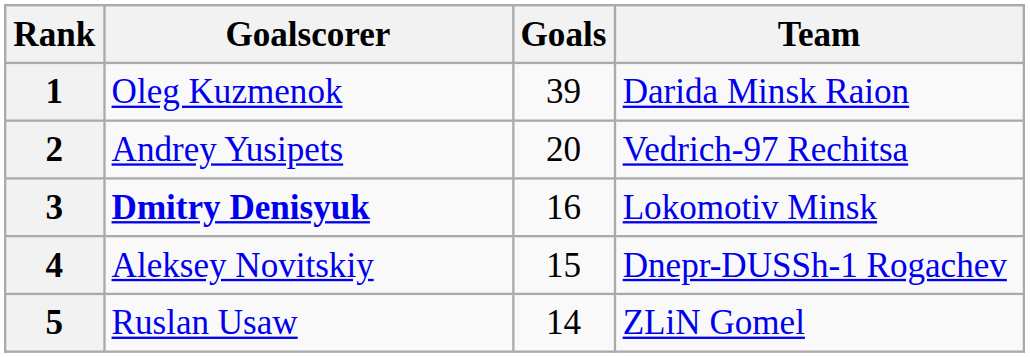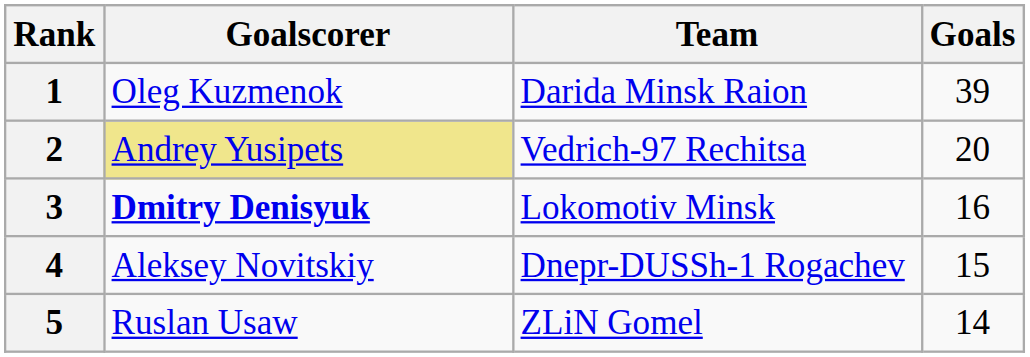 <table class="wikitable" style="font-size: 95%;">
 <tr bgcolor="#CCCCCC" align="center">
 <th>Rank</th>
 <th width=170>Goalscorer</th>
+<th width=170>Team</th>
 <th>Goals</th>
-<th width=170>Team</th>
 </tr>
 <tr>
 <th align="center">1</th>
 <td> <a href='#'>Oleg Kuzmenok</a></td>
+<td><a href='#'>Darida Minsk Raion</a></td>
 <td align="center">39</td>
-<td><a href='#'>Darida Minsk Raion</a></td>
 </tr>
 <tr>
 <th align="center">2</th>
-<td> <a href='#'>Andrey Yusipets</a></td>
+<td style="background: khaki;"> <a href='#'>Andrey Yusipets</a></td>
+<td><a href='#'>Vedrich-97 Rechitsa</a></td>
 <td align="center">20</td>
-<td><a href='#'>Vedrich-97 Rechitsa</a></td>
 </tr>
 <tr>
 <th align="center">3</th>
 <td><strong> <a href='#'>Dmitry Denisyuk</a></strong></td>
+<td><a href='#'>Lokomotiv Minsk</a></td>
 <td align="center">16</td>
-<td><a href='#'>Lokomotiv Minsk</a></td>
 </tr>
 <tr>
 <th align="center">4</th>
 <td> <a href='#'>Aleksey Novitskiy</a></td>
+<td><a href='#'>Dnepr-DUSSh-1 Rogachev</a></td>
 <td align="center">15</td>
-<td><a href='#'>Dnepr-DUSSh-1 Rogachev</a></td>
 </tr>
 <tr>
 <th align="center">5</th>
 <td> <a href='#'>Ruslan Usaw</a></td>
+<td><a href='#'>ZLiN Gomel</a></td>
 <td align="center">14</td>
-<td><a href='#'>ZLiN Gomel</a></td>
 </tr>
 </table>
